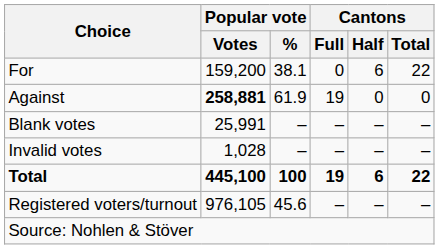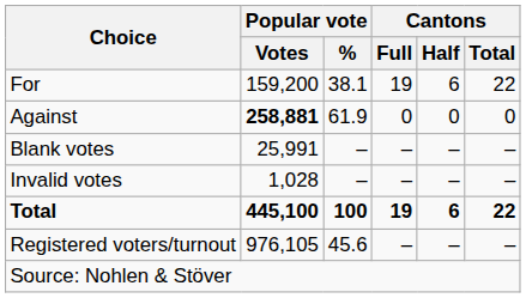 <table class=wikitable style=text-align:right>
 <tr>
 <th rowspan=2>Choice</th>
 <th colspan=2>Popular vote</th>
 <th colspan=3>Cantons</th>
 </tr>
 <tr>
 <th>Votes</th>
 <th>%</th>
 <th>Full</th>
 <th>Half</th>
 <th>Total</th>
 </tr>
 <tr>
 <td align=left>For</td>
 <td>159,200</td>
 <td>38.1</td>
-<td>0</td>
+<td>19</td>
 <td>6</td>
 <td>22</td>
 </tr>
 <tr>
 <td align=left>Against</td>
 <td><strong>258,881</strong></td>
 <td>61.9</td>
-<td>19</td>
+<td>0</td>
 <td>0</td>
 <td>0</td>
 </tr>
 <tr>
 <td align=left>Blank votes</td>
 <td>25,991</td>
 <td>–</td>
 <td>–</td>
 <td>–</td>
 <td>–</td>
 </tr>
 <tr>
 <td align=left>Invalid votes</td>
 <td>1,028</td>
 <td>–</td>
 <td>–</td>
 <td>–</td>
 <td>–</td>
 </tr>
 <tr>
 <td align=left><strong>Total</strong></td>
 <td><strong>445,100</strong></td>
 <td><strong>100</strong></td>
 <td><strong>19</strong></td>
 <td><strong>6</strong></td>
 <td><strong>22</strong></td>
 </tr>
 <tr>
 <td align=left>Registered voters/turnout</td>
 <td>976,105</td>
 <td>45.6</td>
 <td>–</td>
 <td>–</td>
 <td>–</td>
 </tr>
 <tr>
 <td align=left colspan=6>Source: Nohlen & Stöver</td>
 </tr>
 </table>
